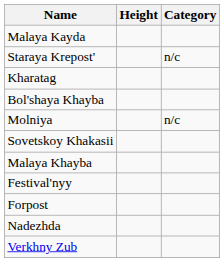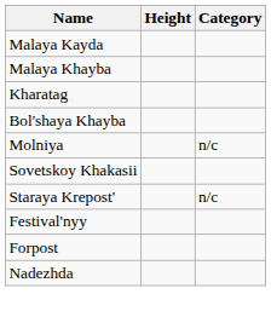 <table class="wikitable sortable mw-collapsible">
 <tr>
 <th>Name</th>
 <th>Height</th>
 <th>Category</th>
 </tr>
 <tr>
 <td>Malaya Kayda</td>
 <td></td>
 <td></td>
 </tr>
 <tr>
-<td>Staraya Krepost'</td>
+<td>Malaya Khayba</td>
 <td></td>
-<td>n/c</td>
+<td></td>
 </tr>
 <tr>
 <td>Kharatag</td>
 <td></td>
 <td></td>
 </tr>
 <tr>
 <td>Bol'shaya Khayba</td>
 <td></td>
 <td></td>
 </tr>
 <tr>
 <td>Molniya</td>
 <td></td>
 <td>n/c</td>
 </tr>
 <tr>
 <td>Sovetskoy Khakasii</td>
 <td></td>
 <td></td>
 </tr>
 <tr>
-<td>Malaya Khayba</td>
+<td>Staraya Krepost'</td>
 <td></td>
-<td></td>
+<td>n/c</td>
 </tr>
 <tr>
 <td>Festival'nyy</td>
 <td></td>
 <td></td>
 </tr>
 <tr>
 <td>Forpost</td>
 <td></td>
 <td></td>
 </tr>
 <tr>
 <td>Nadezhda</td>
 <td></td>
 <td></td>
 </tr>
-<tr>
-<td><a href='#'>Verkhny Zub</a></td>
-<td></td>
-<td></td>
-</tr>
 </table>
